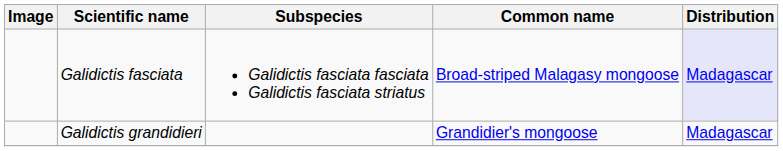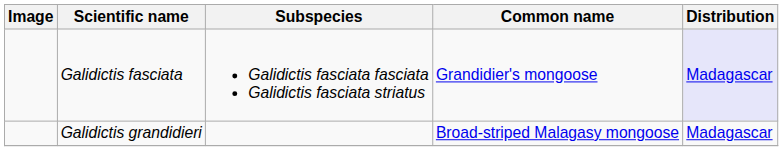 <table class="wikitable">
 <tr>
 <th>Image</th>
 <th>Scientific name</th>
 <th>Subspecies</th>
 <th>Common name</th>
 <th>Distribution</th>
 </tr>
 <tr>
 <td></td>
 <td><em>Galidictis fasciata</em></td>
 <td><br><ul><li><em>Galidictis fasciata fasciata</em></li><li><em>Galidictis fasciata striatus</em></li></ul></td>
-<td><a href='#'>Broad-striped Malagasy mongoose</a></td>
+<td><a href='#'>Grandidier's mongoose</a></td>
 <td style="background: lavender;"><a href='#'>Madagascar</a></td>
 </tr>
 <tr>
 <td></td>
 <td><em>Galidictis grandidieri</em></td>
 <td></td>
-<td><a href='#'>Grandidier's mongoose</a></td>
+<td><a href='#'>Broad-striped Malagasy mongoose</a></td>
 <td><a href='#'>Madagascar</a></td>
 </tr>
 <tr>
 </tr>
 </table>
